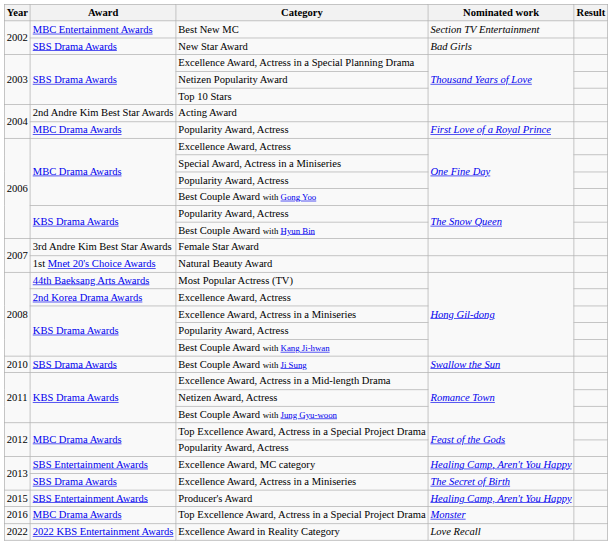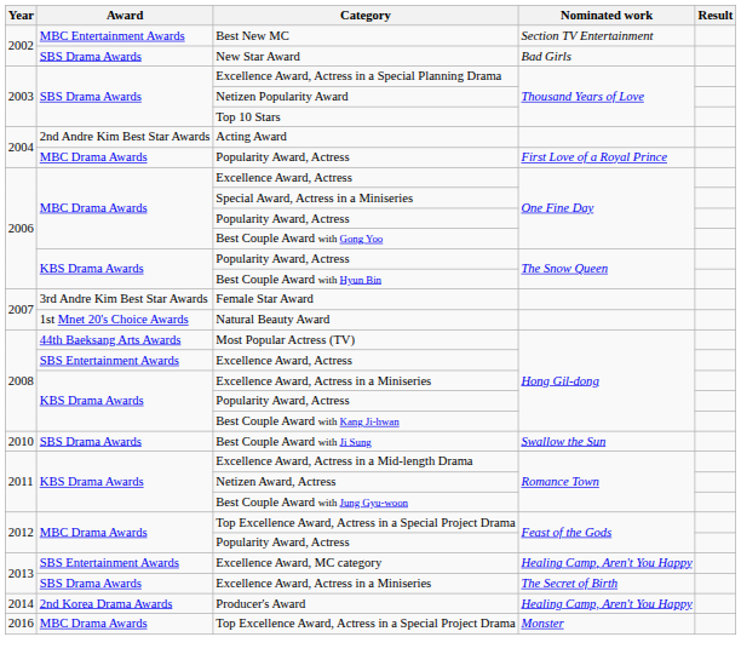 <table class="wikitable">
 <tr>
 <th>Year</th>
 <th>Award</th>
 <th>Category</th>
 <th>Nominated work</th>
 <th>Result</th>
 </tr>
 <tr>
 <td rowspan=2>2002</td>
 <td><a href='#'>MBC Entertainment Awards</a></td>
 <td>Best New MC</td>
 <td><em>Section TV Entertainment</em></td>
 <td></td>
 </tr>
 <tr>
 <td><a href='#'>SBS Drama Awards</a></td>
 <td>New Star Award</td>
 <td><em>Bad Girls</em></td>
 <td></td>
 </tr>
 <tr>
 <td rowspan=3>2003</td>
 <td rowspan=3><a href='#'>SBS Drama Awards</a></td>
 <td>Excellence Award, Actress in a Special Planning Drama</td>
 <td rowspan=3><em><a href='#'>Thousand Years of Love</a></em></td>
 <td></td>
 </tr>
 <tr>
 <td>Netizen Popularity Award</td>
 <td></td>
 </tr>
 <tr>
 <td>Top 10 Stars</td>
 <td></td>
 </tr>
 <tr>
 <td rowspan=2>2004</td>
 <td>2nd Andre Kim Best Star Awards</td>
 <td>Acting Award</td>
 <td></td>
 <td></td>
 </tr>
 <tr>
 <td><a href='#'>MBC Drama Awards</a></td>
 <td>Popularity Award, Actress</td>
 <td><em><a href='#'>First Love of a Royal Prince</a></em></td>
 <td></td>
 </tr>
 <tr>
 <td rowspan=6>2006</td>
 <td rowspan=4><a href='#'>MBC Drama Awards</a></td>
 <td>Excellence Award, Actress</td>
 <td rowspan=4><em><a href='#'>One Fine Day</a></em></td>
 <td></td>
 </tr>
 <tr>
 <td>Special Award, Actress in a Miniseries</td>
 <td></td>
 </tr>
 <tr>
 <td>Popularity Award, Actress</td>
 <td></td>
 </tr>
 <tr>
 <td>Best Couple Award <small>with <a href='#'>Gong Yoo</a></small></td>
 <td></td>
 </tr>
 <tr>
 <td rowspan=2><a href='#'>KBS Drama Awards</a></td>
 <td>Popularity Award, Actress</td>
 <td rowspan=2><em><a href='#'>The Snow Queen</a></em></td>
 <td></td>
 </tr>
 <tr>
 <td>Best Couple Award <small>with <a href='#'>Hyun Bin</a></small></td>
 <td></td>
 </tr>
 <tr>
 <td rowspan=2>2007</td>
 <td>3rd Andre Kim Best Star Awards</td>
 <td>Female Star Award</td>
 <td></td>
 <td></td>
 </tr>
 <tr>
 <td>1st <a href='#'>Mnet 20's Choice Awards</a></td>
 <td>Natural Beauty Award</td>
 <td></td>
 <td></td>
 </tr>
 <tr>
 <td rowspan=5>2008</td>
 <td><a href='#'>44th Baeksang Arts Awards</a></td>
 <td>Most Popular Actress (TV)</td>
 <td rowspan=5><em><a href='#'>Hong Gil-dong</a></em></td>
 <td></td>
 </tr>
 <tr>
-<td><a href='#'>2nd Korea Drama Awards</a></td>
+<td><a href='#'>SBS Entertainment Awards</a></td>
 <td>Excellence Award, Actress</td>
 <td></td>
 </tr>
 <tr>
 <td rowspan=3><a href='#'>KBS Drama Awards</a></td>
 <td>Excellence Award, Actress in a Miniseries</td>
 <td></td>
 </tr>
 <tr>
 <td>Popularity Award, Actress</td>
 <td></td>
 </tr>
 <tr>
 <td>Best Couple Award <small>with <a href='#'>Kang Ji-hwan</a></small></td>
 <td></td>
 </tr>
 <tr>
 <td>2010</td>
 <td><a href='#'>SBS Drama Awards</a></td>
 <td>Best Couple Award <small>with <a href='#'>Ji Sung</a></small></td>
 <td><em><a href='#'>Swallow the Sun</a></em></td>
 <td></td>
 </tr>
 <tr>
 <td rowspan=3>2011</td>
 <td rowspan=3><a href='#'>KBS Drama Awards</a></td>
 <td>Excellence Award, Actress in a Mid-length Drama</td>
 <td rowspan=3><em><a href='#'>Romance Town</a></em></td>
 <td></td>
 </tr>
 <tr>
 <td>Netizen Award, Actress</td>
 <td></td>
 </tr>
 <tr>
 <td>Best Couple Award <small>with <a href='#'>Jung Gyu-woon</a></small></td>
 <td></td>
 </tr>
 <tr>
 <td rowspan=2>2012</td>
 <td rowspan=2><a href='#'>MBC Drama Awards</a></td>
 <td>Top Excellence Award, Actress in a Special Project Drama</td>
 <td rowspan=2><em><a href='#'>Feast of the Gods</a></em></td>
 <td></td>
 </tr>
 <tr>
 <td>Popularity Award, Actress</td>
 <td></td>
 </tr>
 <tr>
 <td rowspan=2>2013</td>
 <td><a href='#'>SBS Entertainment Awards</a></td>
 <td>Excellence Award, MC category</td>
 <td><em><a href='#'>Healing Camp, Aren't You Happy</a></em></td>
 <td></td>
 </tr>
 <tr>
 <td><a href='#'>SBS Drama Awards</a></td>
 <td>Excellence Award, Actress in a Miniseries</td>
 <td><em><a href='#'>The Secret of Birth</a></em></td>
 <td></td>
 </tr>
 <tr>
-<td>2015</td>
-<td><a href='#'>SBS Entertainment Awards</a></td>
+<td>2014</td>
+<td><a href='#'>2nd Korea Drama Awards</a></td>
 <td>Producer's Award</td>
 <td><em><a href='#'>Healing Camp, Aren't You Happy</a></em></td>
 <td></td>
 </tr>
 <tr>
 <td>2016</td>
 <td><a href='#'>MBC Drama Awards</a></td>
 <td>Top Excellence Award, Actress in a Special Project Drama</td>
 <td><em><a href='#'>Monster</a></em></td>
 <td></td>
 </tr>
-<tr>
-<td>2022</td>
-<td><a href='#'>2022 KBS Entertainment Awards</a></td>
-<td>Excellence Award in Reality Category</td>
-<td><em>Love Recall</em></td>
-<td></td>
-</tr>
 </table>
